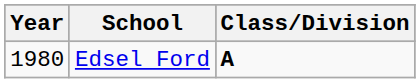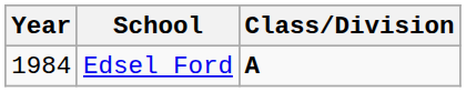 <table class="wikitable">
 <tr>
 <th>Year</th>
 <th>School</th>
 <th>Class/Division</th>
 </tr>
 <tr>
-<td>1980</td>
+<td>1984</td>
 <td><a href='#'>Edsel Ford</a></td>
 <td><strong>A</strong></td>
 </tr>
 </table>
